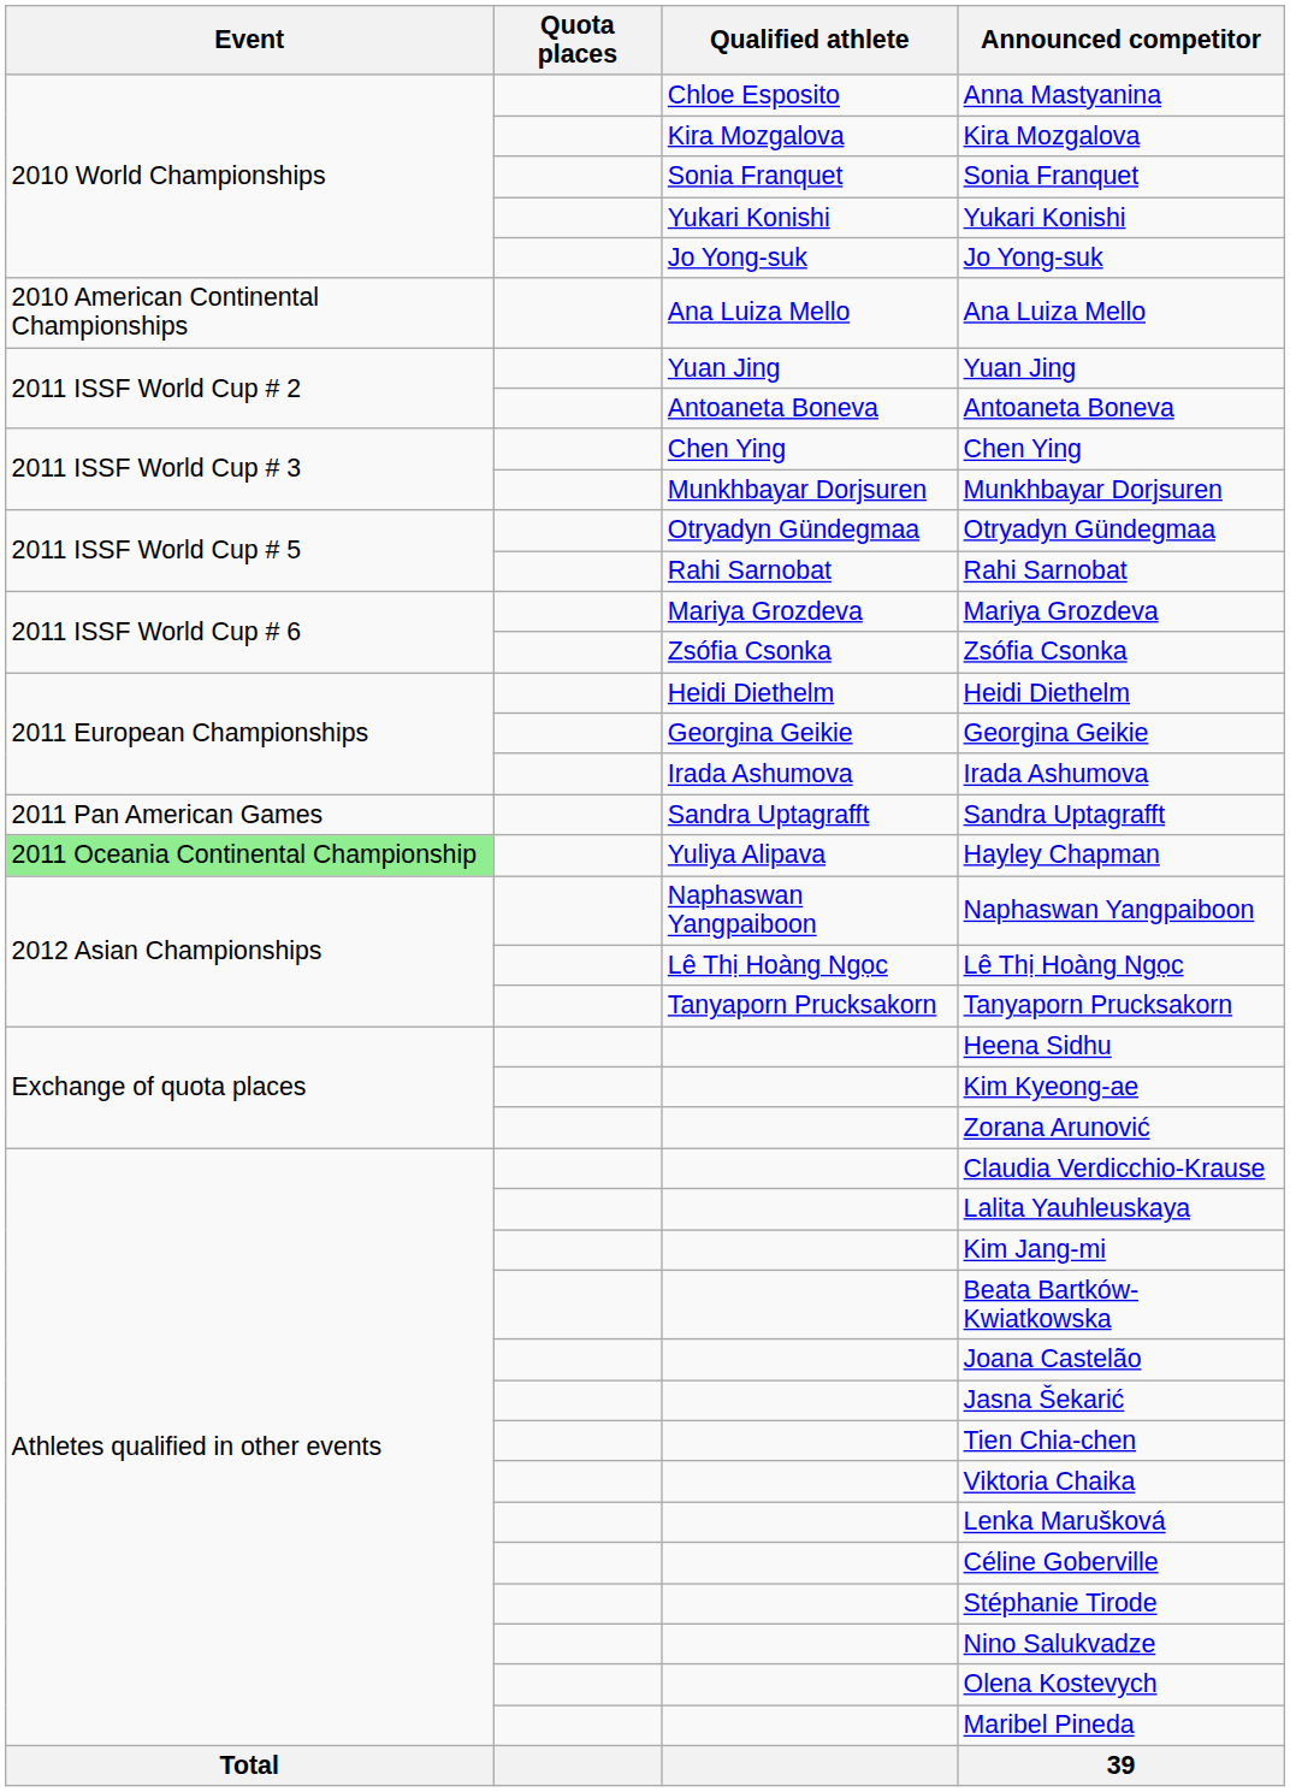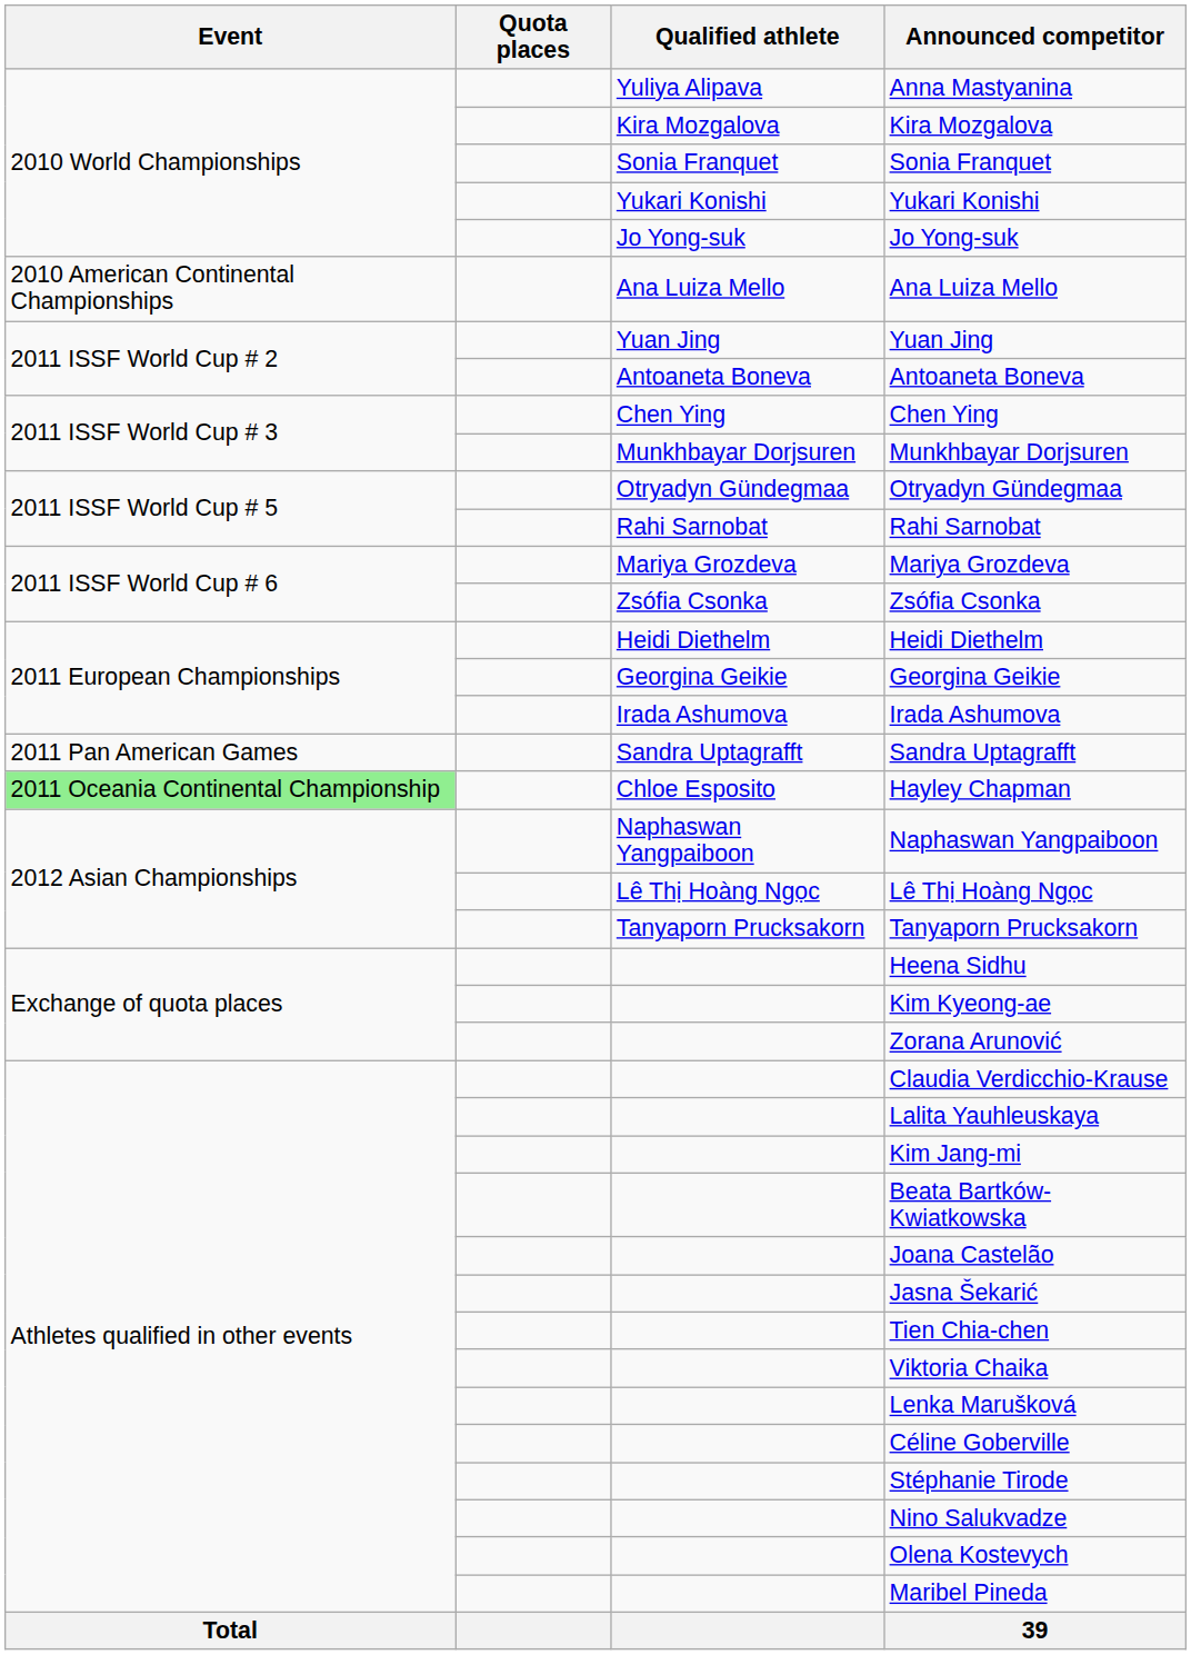 <table class=wikitable style="text-align:left" width=800>
 <tr>
 <th>Event</th>
 <th>Quota places</th>
 <th>Qualified athlete</th>
 <th>Announced competitor</th>
 </tr>
 <tr>
 <td rowspan="5">2010 World Championships</td>
 <td></td>
-<td><a href='#'>Chloe Esposito</a></td>
+<td><a href='#'>Yuliya Alipava</a></td>
 <td><a href='#'>Anna Mastyanina</a></td>
 </tr>
 <tr>
 <td></td>
 <td><a href='#'>Kira Mozgalova</a></td>
 <td><a href='#'>Kira Mozgalova</a></td>
 </tr>
 <tr>
 <td></td>
 <td><a href='#'>Sonia Franquet</a></td>
 <td><a href='#'>Sonia Franquet</a></td>
 </tr>
 <tr>
 <td></td>
 <td><a href='#'>Yukari Konishi</a></td>
 <td><a href='#'>Yukari Konishi</a></td>
 </tr>
 <tr>
 <td></td>
 <td><a href='#'>Jo Yong-suk</a></td>
 <td><a href='#'>Jo Yong-suk</a></td>
 </tr>
 <tr>
 <td rowspan="1">2010 American Continental Championships</td>
 <td></td>
 <td><a href='#'>Ana Luiza Mello</a></td>
 <td><a href='#'>Ana Luiza Mello</a></td>
 </tr>
 <tr>
 <td rowspan="2">2011 ISSF World Cup # 2</td>
 <td></td>
 <td><a href='#'>Yuan Jing</a></td>
 <td><a href='#'>Yuan Jing</a></td>
 </tr>
 <tr>
 <td></td>
 <td><a href='#'>Antoaneta Boneva</a></td>
 <td><a href='#'>Antoaneta Boneva</a></td>
 </tr>
 <tr>
 <td rowspan="2">2011 ISSF World Cup # 3</td>
 <td></td>
 <td><a href='#'>Chen Ying</a></td>
 <td><a href='#'>Chen Ying</a></td>
 </tr>
 <tr>
 <td></td>
 <td><a href='#'>Munkhbayar Dorjsuren</a></td>
 <td><a href='#'>Munkhbayar Dorjsuren</a></td>
 </tr>
 <tr>
 <td rowspan="2">2011 ISSF World Cup # 5</td>
 <td></td>
 <td><a href='#'>Otryadyn Gündegmaa</a></td>
 <td><a href='#'>Otryadyn Gündegmaa</a></td>
 </tr>
 <tr>
 <td></td>
 <td><a href='#'>Rahi Sarnobat</a></td>
 <td><a href='#'>Rahi Sarnobat</a></td>
 </tr>
 <tr>
 <td rowspan="2">2011 ISSF World Cup # 6</td>
 <td></td>
 <td><a href='#'>Mariya Grozdeva</a></td>
 <td><a href='#'>Mariya Grozdeva</a></td>
 </tr>
 <tr>
 <td></td>
 <td><a href='#'>Zsófia Csonka</a></td>
 <td><a href='#'>Zsófia Csonka</a></td>
 </tr>
 <tr>
 <td rowspan="3">2011 European Championships</td>
 <td></td>
 <td><a href='#'>Heidi Diethelm</a></td>
 <td><a href='#'>Heidi Diethelm</a></td>
 </tr>
 <tr>
 <td></td>
 <td><a href='#'>Georgina Geikie</a></td>
 <td><a href='#'>Georgina Geikie</a></td>
 </tr>
 <tr>
 <td></td>
 <td><a href='#'>Irada Ashumova</a></td>
 <td><a href='#'>Irada Ashumova</a></td>
 </tr>
 <tr>
 <td rowspan="1">2011 Pan American Games</td>
 <td></td>
 <td><a href='#'>Sandra Uptagrafft</a></td>
 <td><a href='#'>Sandra Uptagrafft</a></td>
 </tr>
 <tr>
 <td rowspan="1" style="background: lightgreen;">2011 Oceania Continental Championship</td>
 <td></td>
-<td><a href='#'>Yuliya Alipava</a></td>
+<td><a href='#'>Chloe Esposito</a></td>
 <td><a href='#'>Hayley Chapman</a></td>
 </tr>
 <tr>
 <td rowspan="3">2012 Asian Championships</td>
 <td></td>
 <td><a href='#'>Naphaswan Yangpaiboon</a></td>
 <td><a href='#'>Naphaswan Yangpaiboon</a></td>
 </tr>
 <tr>
 <td></td>
 <td><a href='#'>Lê Thị Hoàng Ngọc</a></td>
 <td><a href='#'>Lê Thị Hoàng Ngọc</a></td>
 </tr>
 <tr>
 <td></td>
 <td><a href='#'>Tanyaporn Prucksakorn</a></td>
 <td><a href='#'>Tanyaporn Prucksakorn</a></td>
 </tr>
 <tr>
 <td rowspan="3">Exchange of quota places</td>
 <td></td>
 <td></td>
 <td><a href='#'>Heena Sidhu</a></td>
 </tr>
 <tr>
 <td></td>
 <td></td>
 <td><a href='#'>Kim Kyeong-ae</a></td>
 </tr>
 <tr>
 <td></td>
 <td></td>
 <td><a href='#'>Zorana Arunović</a></td>
 </tr>
 <tr>
 <td rowspan="14">Athletes qualified in other events</td>
 <td></td>
 <td></td>
 <td><a href='#'>Claudia Verdicchio-Krause</a></td>
 </tr>
 <tr>
 <td></td>
 <td></td>
 <td><a href='#'>Lalita Yauhleuskaya</a></td>
 </tr>
 <tr>
 <td></td>
 <td></td>
 <td><a href='#'>Kim Jang-mi</a></td>
 </tr>
 <tr>
 <td></td>
 <td></td>
 <td><a href='#'>Beata Bartków-Kwiatkowska</a></td>
 </tr>
 <tr>
 <td></td>
 <td></td>
 <td><a href='#'>Joana Castelão</a></td>
 </tr>
 <tr>
 <td></td>
 <td></td>
 <td><a href='#'>Jasna Šekarić</a></td>
 </tr>
 <tr>
 <td></td>
 <td></td>
 <td><a href='#'>Tien Chia-chen</a></td>
 </tr>
 <tr>
 <td></td>
 <td></td>
 <td><a href='#'>Viktoria Chaika</a></td>
 </tr>
 <tr>
 <td></td>
 <td></td>
 <td><a href='#'>Lenka Marušková</a></td>
 </tr>
 <tr>
 <td></td>
 <td></td>
 <td><a href='#'>Céline Goberville</a></td>
 </tr>
 <tr>
 <td></td>
 <td></td>
 <td><a href='#'>Stéphanie Tirode</a></td>
 </tr>
 <tr>
 <td></td>
 <td></td>
 <td><a href='#'>Nino Salukvadze</a></td>
 </tr>
 <tr>
 <td></td>
 <td></td>
 <td><a href='#'>Olena Kostevych</a></td>
 </tr>
 <tr>
 <td></td>
 <td></td>
 <td><a href='#'>Maribel Pineda</a></td>
 </tr>
 <tr>
 <th>Total</th>
 <th></th>
 <th></th>
 <th>39</th>
 </tr>
 </table>
